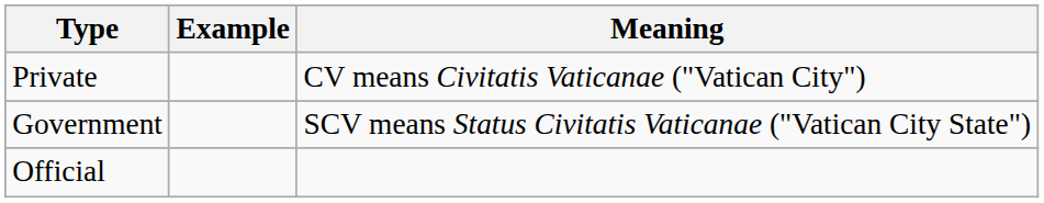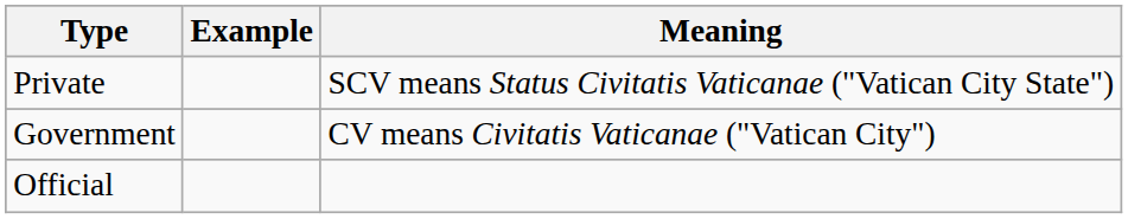 <table class="wikitable" border=1>
 <tr>
 <th>Type</th>
 <th>Example</th>
 <th>Meaning</th>
 </tr>
 <tr>
 <td>Private</td>
 <td><br></td>
-<td>CV means <em>Civitatis Vaticanae</em> ("Vatican City")</td>
+<td>SCV means <em>Status Civitatis Vaticanae</em> ("Vatican City State")</td>
 </tr>
 <tr>
 <td>Government</td>
 <td><br></td>
-<td>SCV means <em>Status Civitatis Vaticanae</em> ("Vatican City State")</td>
+<td>CV means <em>Civitatis Vaticanae</em> ("Vatican City")</td>
 </tr>
 <tr>
 <td>Official</td>
 <td><br></td>
 <td></td>
 </tr>
 </table>
